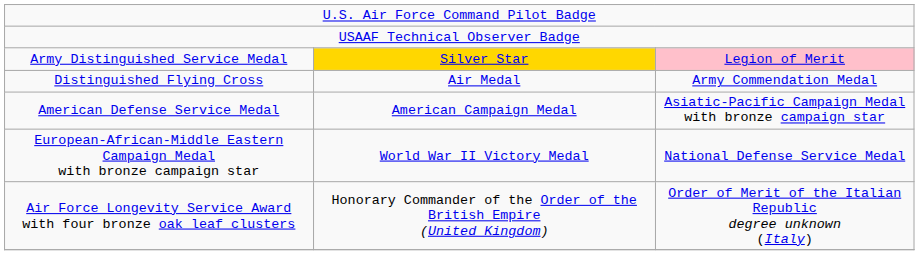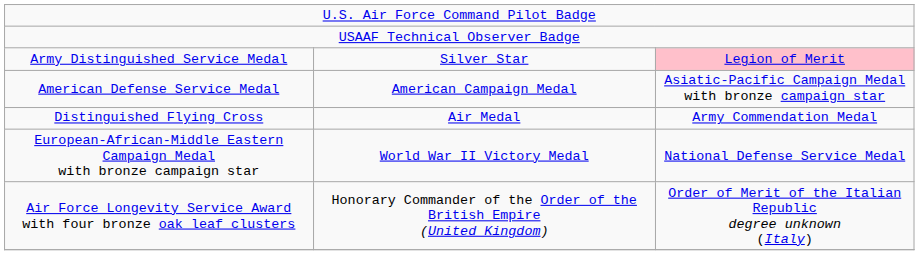 <table class="wikitable" style="margin:1em auto; text-align:center;">
 <tr>
 <td colspan="3"><a href='#'>U.S. Air Force Command Pilot Badge</a></td>
 </tr>
 <tr>
 <td colspan="3"><a href='#'>USAAF Technical Observer Badge</a></td>
 </tr>
 <tr>
 <td><a href='#'>Army Distinguished Service Medal</a></td>
-<td style="background: gold;"><a href='#'>Silver Star</a></td>
+<td><a href='#'>Silver Star</a></td>
 <td style="background: pink;"><a href='#'>Legion of Merit</a></td>
+</tr>
+<tr>
+<td><a href='#'>American Defense Service Medal</a></td>
+<td><a href='#'>American Campaign Medal</a></td>
+<td><a href='#'>Asiatic-Pacific Campaign Medal</a><br>with bronze <a href='#'>campaign star</a></td>
 </tr>
 <tr>
 <td><a href='#'>Distinguished Flying Cross</a></td>
 <td><a href='#'>Air Medal</a></td>
 <td><a href='#'>Army Commendation Medal</a></td>
-</tr>
-<tr>
-<td><a href='#'>American Defense Service Medal</a></td>
-<td><a href='#'>American Campaign Medal</a></td>
-<td><a href='#'>Asiatic-Pacific Campaign Medal</a><br>with bronze <a href='#'>campaign star</a></td>
 </tr>
 <tr>
 <td><a href='#'>European-African-Middle Eastern Campaign Medal</a><br>with bronze campaign star</td>
 <td><a href='#'>World War II Victory Medal</a></td>
 <td><a href='#'>National Defense Service Medal</a></td>
 </tr>
 <tr>
 <td><a href='#'>Air Force Longevity Service Award</a><br>with four bronze <a href='#'>oak leaf clusters</a></td>
 <td>Honorary Commander of the <a href='#'>Order of the British Empire</a><br><em>(<a href='#'>United Kingdom</a>)</em></td>
 <td><a href='#'>Order of Merit of the Italian Republic</a><br><em>degree unknown</em><br>(<em><a href='#'>Italy</a></em>)</td>
 </tr>
 <tr>
 </tr>
 </table>
